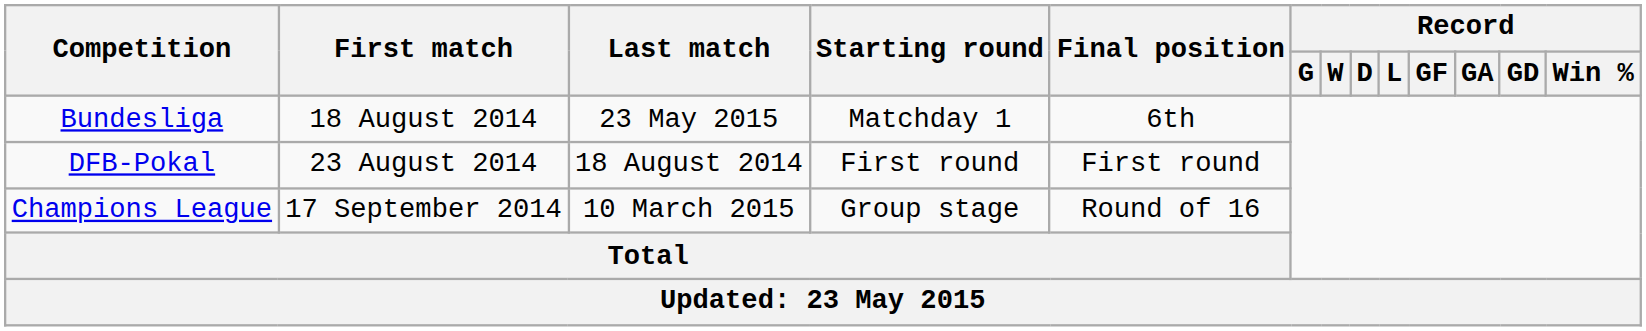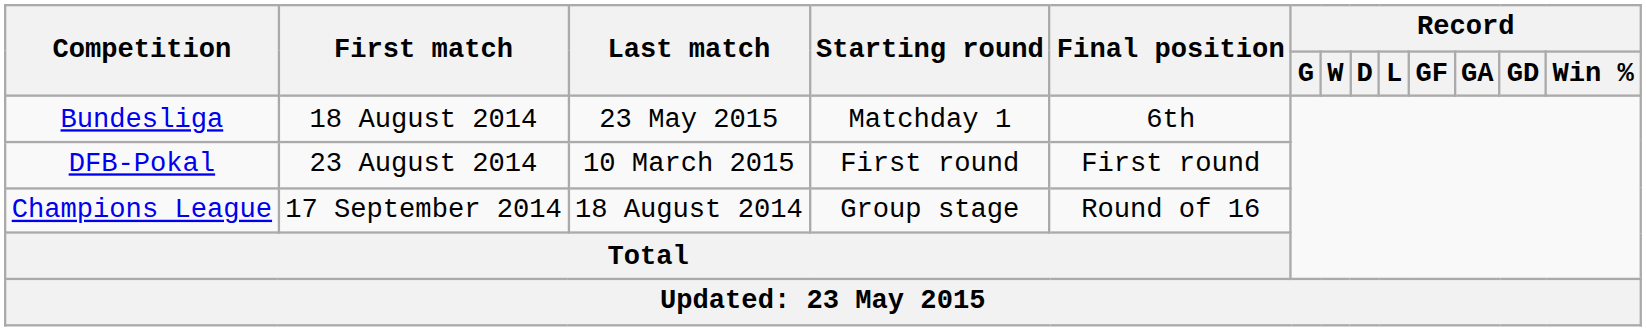 <table class="wikitable" style="font-size:90%; text-align: center">
 <tr>
 <th rowspan="2">Competition</th>
 <th rowspan="2">First match</th>
 <th rowspan="2">Last match</th>
 <th rowspan="2">Starting round</th>
 <th rowspan="2">Final position</th>
 <th colspan="8">Record</th>
 </tr>
 <tr>
 <th>G</th>
 <th>W</th>
 <th>D</th>
 <th>L</th>
 <th>GF</th>
 <th>GA</th>
 <th>GD</th>
 <th>Win %</th>
 </tr>
 <tr>
 <td><a href='#'>Bundesliga</a></td>
 <td>18 August 2014</td>
 <td>23 May 2015</td>
 <td>Matchday 1</td>
 <td>6th<br></td>
 </tr>
 <tr>
 <td><a href='#'>DFB-Pokal</a></td>
 <td>23 August 2014</td>
-<td>18 August 2014</td>
+<td>10 March 2015</td>
 <td>First round</td>
 <td>First round<br></td>
 </tr>
 <tr>
 <td><a href='#'>Champions League</a></td>
 <td>17 September 2014</td>
-<td>10 March 2015</td>
+<td>18 August 2014</td>
 <td>Group stage</td>
 <td>Round of 16<br></td>
 </tr>
 <tr>
 <th colspan="5">Total<br></th>
 </tr>
 <tr>
 <th colspan="14">Updated: 23 May 2015</th>
 </tr>
 </table>
